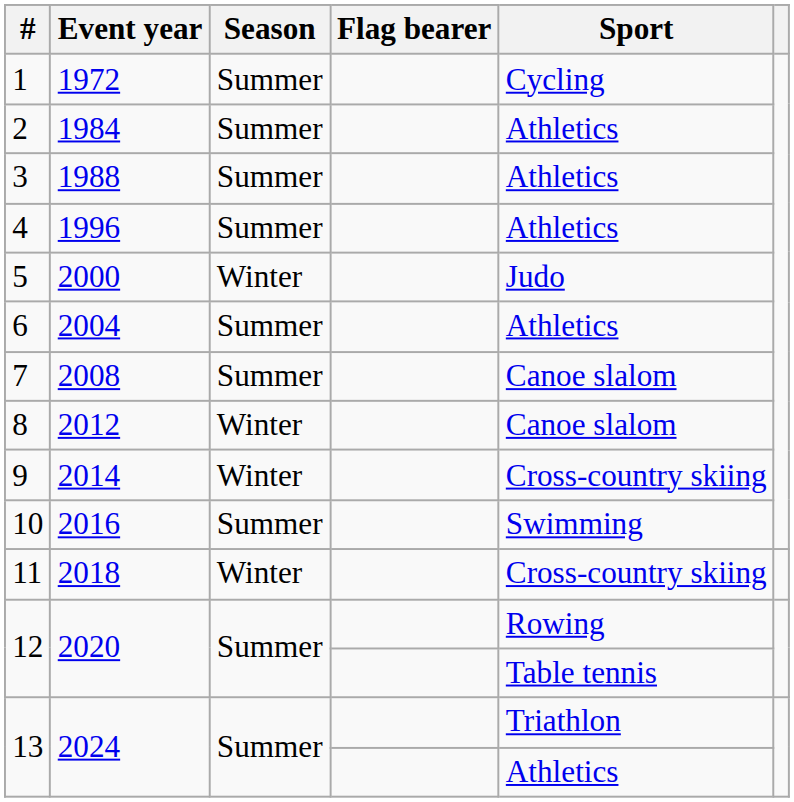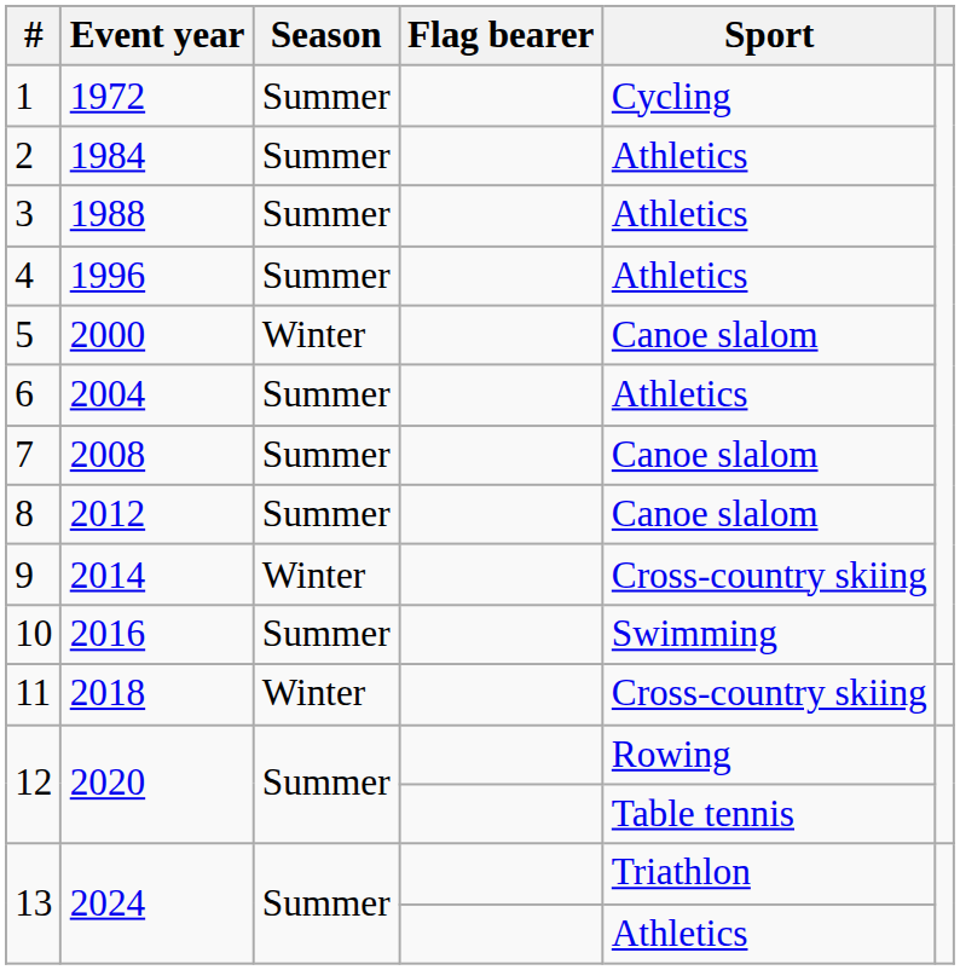 <table class="wikitable sortable">
 <tr>
 <th>#</th>
 <th>Event year</th>
 <th>Season</th>
 <th>Flag bearer</th>
 <th>Sport</th>
 <th></th>
 </tr>
 <tr>
 <td>1</td>
 <td><a href='#'>1972</a></td>
 <td>Summer</td>
 <td></td>
 <td><a href='#'>Cycling</a></td>
 <td rowspan=10></td>
 </tr>
 <tr>
 <td>2</td>
 <td><a href='#'>1984</a></td>
 <td>Summer</td>
 <td></td>
 <td><a href='#'>Athletics</a></td>
 </tr>
 <tr>
 <td>3</td>
 <td><a href='#'>1988</a></td>
 <td>Summer</td>
 <td></td>
 <td><a href='#'>Athletics</a></td>
 </tr>
 <tr>
 <td>4</td>
 <td><a href='#'>1996</a></td>
 <td>Summer</td>
 <td></td>
 <td><a href='#'>Athletics</a></td>
 </tr>
 <tr>
 <td>5</td>
 <td><a href='#'>2000</a></td>
 <td>Winter</td>
 <td></td>
-<td><a href='#'>Judo</a></td>
+<td><a href='#'>Canoe slalom</a></td>
 </tr>
 <tr>
 <td>6</td>
 <td><a href='#'>2004</a></td>
 <td>Summer</td>
 <td></td>
 <td><a href='#'>Athletics</a></td>
 </tr>
 <tr>
 <td>7</td>
 <td><a href='#'>2008</a></td>
 <td>Summer</td>
 <td></td>
 <td><a href='#'>Canoe slalom</a></td>
 </tr>
 <tr>
 <td>8</td>
 <td><a href='#'>2012</a></td>
-<td>Winter</td>
+<td>Summer</td>
 <td></td>
 <td><a href='#'>Canoe slalom</a></td>
 </tr>
 <tr>
 <td>9</td>
 <td><a href='#'>2014</a></td>
 <td>Winter</td>
 <td></td>
 <td><a href='#'>Cross-country skiing</a></td>
 </tr>
 <tr>
 <td>10</td>
 <td><a href='#'>2016</a></td>
 <td>Summer</td>
 <td></td>
 <td><a href='#'>Swimming</a></td>
 </tr>
 <tr>
 <td>11</td>
 <td><a href='#'>2018</a></td>
 <td>Winter</td>
 <td></td>
 <td><a href='#'>Cross-country skiing</a></td>
 <td></td>
 </tr>
 <tr>
 <td rowspan=2>12</td>
 <td rowspan=2><a href='#'>2020</a></td>
 <td rowspan=2>Summer</td>
 <td></td>
 <td><a href='#'>Rowing</a></td>
 <td rowspan=2></td>
 </tr>
 <tr>
 <td></td>
 <td><a href='#'>Table tennis</a></td>
 </tr>
 <tr>
 <td rowspan=2>13</td>
 <td rowspan=2><a href='#'>2024</a></td>
 <td rowspan=2>Summer</td>
 <td></td>
 <td><a href='#'>Triathlon</a></td>
 <td rowspan=2></td>
 </tr>
 <tr>
 <td></td>
 <td><a href='#'>Athletics</a></td>
 </tr>
 </table>
